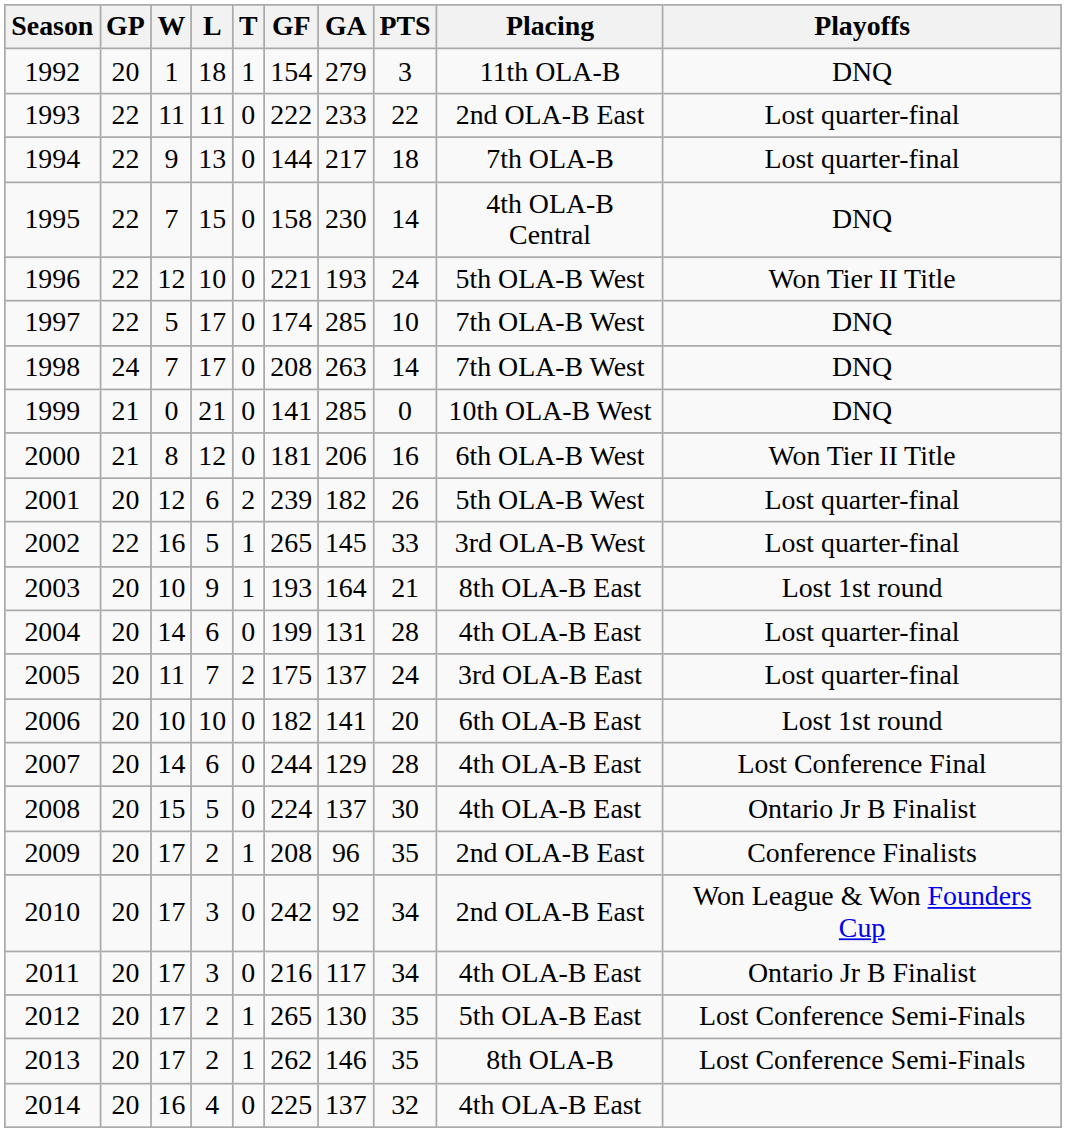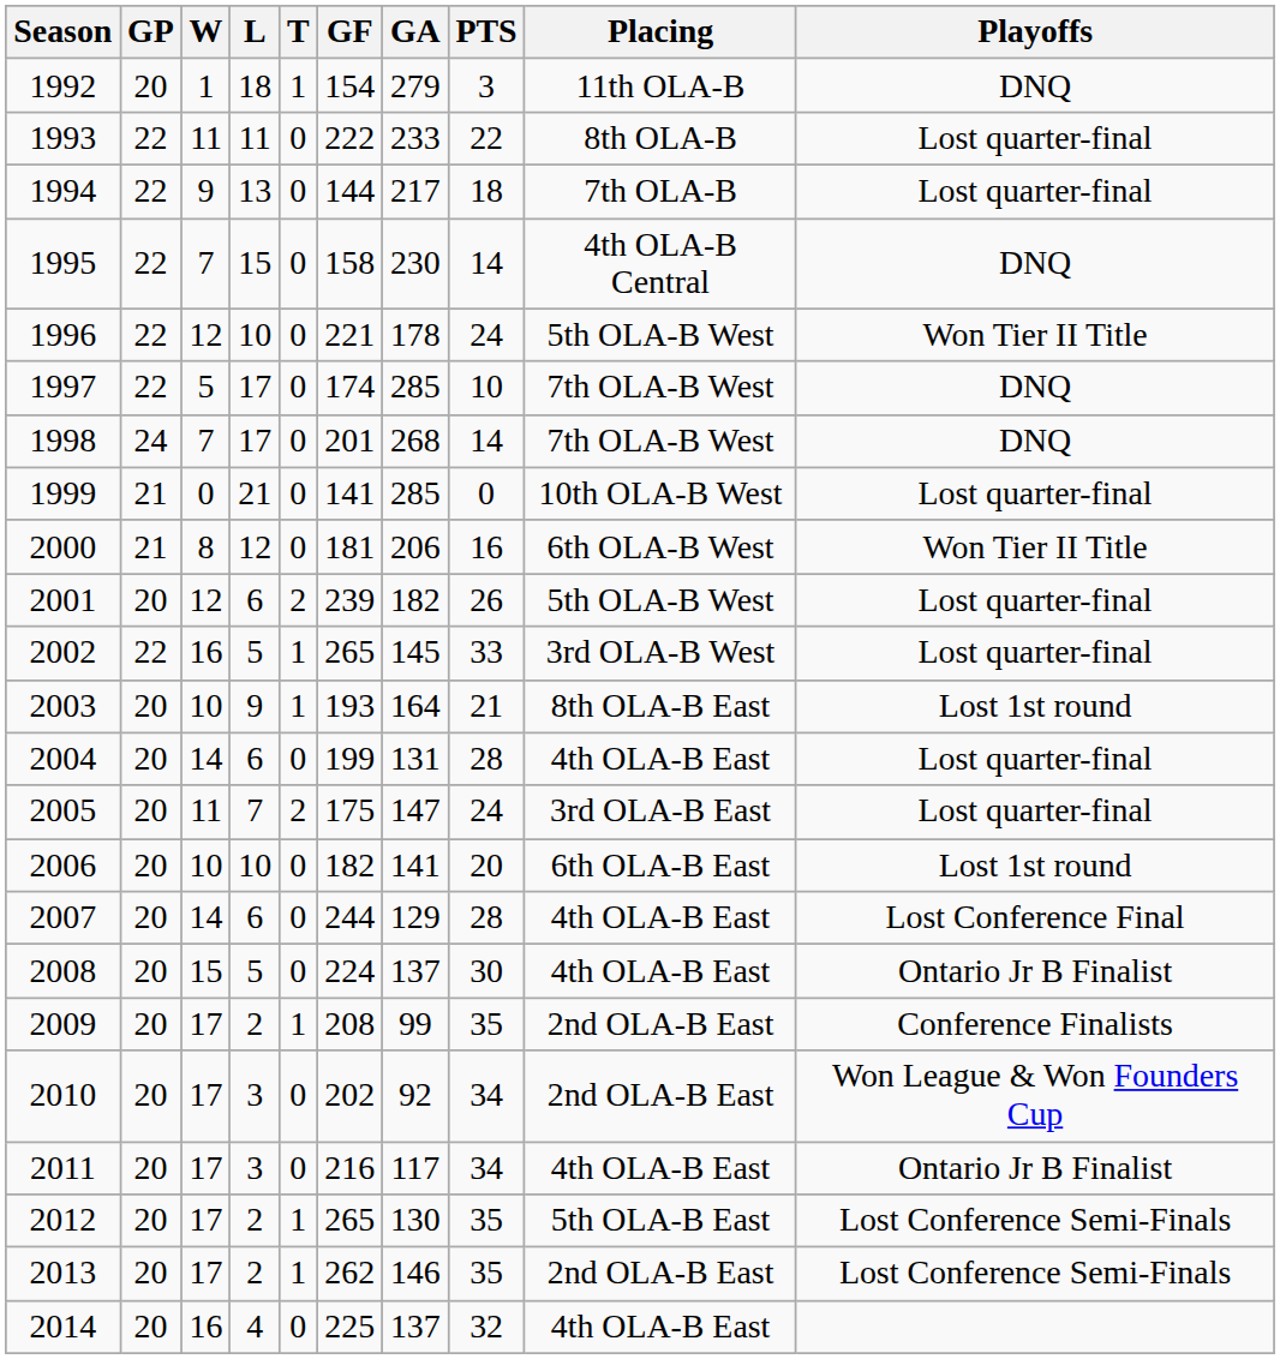 <table class="wikitable" style="text-align:center">
 <tr>
 <th>Season</th>
 <th>GP</th>
 <th>W</th>
 <th>L</th>
 <th>T</th>
 <th>GF</th>
 <th>GA</th>
 <th>PTS</th>
 <th>Placing</th>
 <th>Playoffs</th>
 </tr>
 <tr>
 <td>1992</td>
 <td>20</td>
 <td>1</td>
 <td>18</td>
 <td>1</td>
 <td>154</td>
 <td>279</td>
 <td>3</td>
 <td>11th OLA-B</td>
 <td>DNQ</td>
 </tr>
 <tr>
 <td>1993</td>
 <td>22</td>
 <td>11</td>
 <td>11</td>
 <td>0</td>
 <td>222</td>
 <td>233</td>
 <td>22</td>
-<td>2nd OLA-B East</td>
+<td>8th OLA-B</td>
 <td>Lost quarter-final</td>
 </tr>
 <tr>
 <td>1994</td>
 <td>22</td>
 <td>9</td>
 <td>13</td>
 <td>0</td>
 <td>144</td>
 <td>217</td>
 <td>18</td>
 <td>7th OLA-B</td>
 <td>Lost quarter-final</td>
 </tr>
 <tr>
 <td>1995</td>
 <td>22</td>
 <td>7</td>
 <td>15</td>
 <td>0</td>
 <td>158</td>
 <td>230</td>
 <td>14</td>
 <td>4th OLA-B Central</td>
 <td>DNQ</td>
 </tr>
 <tr>
 <td>1996</td>
 <td>22</td>
 <td>12</td>
 <td>10</td>
 <td>0</td>
 <td>221</td>
-<td>193</td>
+<td>178</td>
 <td>24</td>
 <td>5th OLA-B West</td>
 <td>Won Tier II Title</td>
 </tr>
 <tr>
 <td>1997</td>
 <td>22</td>
 <td>5</td>
 <td>17</td>
 <td>0</td>
 <td>174</td>
 <td>285</td>
 <td>10</td>
 <td>7th OLA-B West</td>
 <td>DNQ</td>
 </tr>
 <tr>
 <td>1998</td>
 <td>24</td>
 <td>7</td>
 <td>17</td>
 <td>0</td>
-<td>208</td>
-<td>263</td>
+<td>201</td>
+<td>268</td>
 <td>14</td>
 <td>7th OLA-B West</td>
 <td>DNQ</td>
 </tr>
 <tr>
 <td>1999</td>
 <td>21</td>
 <td>0</td>
 <td>21</td>
 <td>0</td>
 <td>141</td>
 <td>285</td>
 <td>0</td>
 <td>10th OLA-B West</td>
-<td>DNQ</td>
+<td>Lost quarter-final</td>
 </tr>
 <tr>
 <td>2000</td>
 <td>21</td>
 <td>8</td>
 <td>12</td>
 <td>0</td>
 <td>181</td>
 <td>206</td>
 <td>16</td>
 <td>6th OLA-B West</td>
 <td>Won Tier II Title</td>
 </tr>
 <tr>
 <td>2001</td>
 <td>20</td>
 <td>12</td>
 <td>6</td>
 <td>2</td>
 <td>239</td>
 <td>182</td>
 <td>26</td>
 <td>5th OLA-B West</td>
 <td>Lost quarter-final</td>
 </tr>
 <tr>
 <td>2002</td>
 <td>22</td>
 <td>16</td>
 <td>5</td>
 <td>1</td>
 <td>265</td>
 <td>145</td>
 <td>33</td>
 <td>3rd OLA-B West</td>
 <td>Lost quarter-final</td>
 </tr>
 <tr>
 <td>2003</td>
 <td>20</td>
 <td>10</td>
 <td>9</td>
 <td>1</td>
 <td>193</td>
 <td>164</td>
 <td>21</td>
 <td>8th OLA-B East</td>
 <td>Lost 1st round</td>
 </tr>
 <tr>
 <td>2004</td>
 <td>20</td>
 <td>14</td>
 <td>6</td>
 <td>0</td>
 <td>199</td>
 <td>131</td>
 <td>28</td>
 <td>4th OLA-B East</td>
 <td>Lost quarter-final</td>
 </tr>
 <tr>
 <td>2005</td>
 <td>20</td>
 <td>11</td>
 <td>7</td>
 <td>2</td>
 <td>175</td>
-<td>137</td>
+<td>147</td>
 <td>24</td>
 <td>3rd OLA-B East</td>
 <td>Lost quarter-final</td>
 </tr>
 <tr>
 <td>2006</td>
 <td>20</td>
 <td>10</td>
 <td>10</td>
 <td>0</td>
 <td>182</td>
 <td>141</td>
 <td>20</td>
 <td>6th OLA-B East</td>
 <td>Lost 1st round</td>
 </tr>
 <tr>
 <td>2007</td>
 <td>20</td>
 <td>14</td>
 <td>6</td>
 <td>0</td>
 <td>244</td>
 <td>129</td>
 <td>28</td>
 <td>4th OLA-B East</td>
 <td>Lost Conference Final</td>
 </tr>
 <tr>
 <td>2008</td>
 <td>20</td>
 <td>15</td>
 <td>5</td>
 <td>0</td>
 <td>224</td>
 <td>137</td>
 <td>30</td>
 <td>4th OLA-B East</td>
 <td>Ontario Jr B Finalist</td>
 </tr>
 <tr>
 <td>2009</td>
 <td>20</td>
 <td>17</td>
 <td>2</td>
 <td>1</td>
 <td>208</td>
-<td>96</td>
+<td>99</td>
 <td>35</td>
 <td>2nd OLA-B East</td>
 <td>Conference Finalists</td>
 </tr>
 <tr>
 <td>2010</td>
 <td>20</td>
 <td>17</td>
 <td>3</td>
 <td>0</td>
-<td>242</td>
+<td>202</td>
 <td>92</td>
 <td>34</td>
 <td>2nd OLA-B East</td>
 <td>Won League & Won <a href='#'>Founders Cup</a></td>
 </tr>
 <tr>
 <td>2011</td>
 <td>20</td>
 <td>17</td>
 <td>3</td>
 <td>0</td>
 <td>216</td>
 <td>117</td>
 <td>34</td>
 <td>4th OLA-B East</td>
 <td>Ontario Jr B Finalist</td>
 </tr>
 <tr>
 <td>2012</td>
 <td>20</td>
 <td>17</td>
 <td>2</td>
 <td>1</td>
 <td>265</td>
 <td>130</td>
 <td>35</td>
 <td>5th OLA-B East</td>
 <td>Lost Conference Semi-Finals</td>
 </tr>
 <tr>
 <td>2013</td>
 <td>20</td>
 <td>17</td>
 <td>2</td>
 <td>1</td>
 <td>262</td>
 <td>146</td>
 <td>35</td>
-<td>8th OLA-B</td>
+<td>2nd OLA-B East</td>
 <td>Lost Conference Semi-Finals</td>
 </tr>
 <tr>
 <td>2014</td>
 <td>20</td>
 <td>16</td>
 <td>4</td>
 <td>0</td>
 <td>225</td>
 <td>137</td>
 <td>32</td>
 <td>4th OLA-B East</td>
 <td></td>
 </tr>
 </table>
